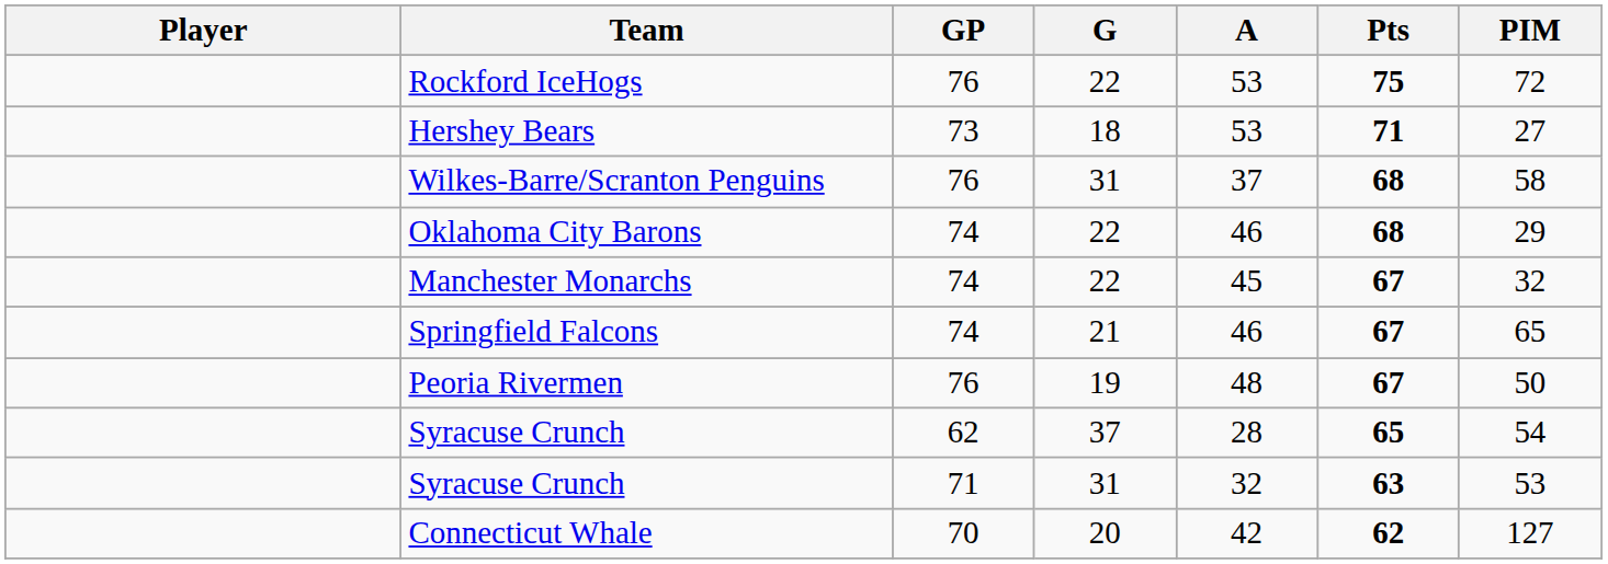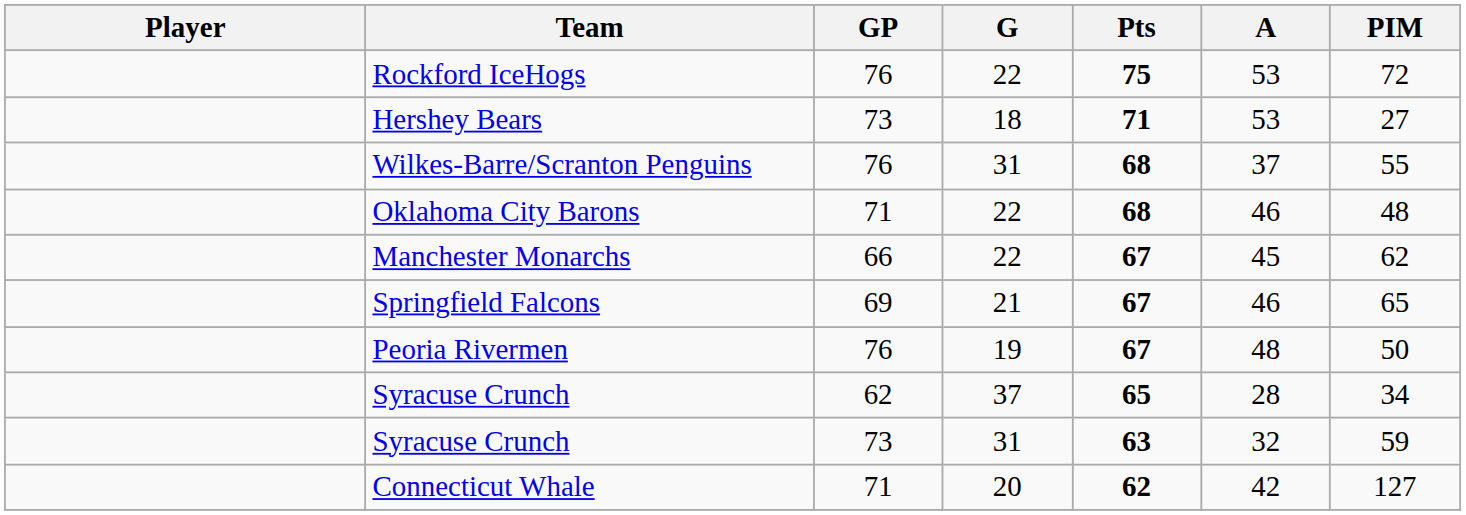 <table class="wikitable sortable" style="text-align:center">
 <tr>
 <th style="width:12em">Player</th>
 <th style="width:15em">Team</th>
 <th style="width:4em">GP</th>
 <th style="width:4em">G</th>
+<th style="width:4em">Pts</th>
 <th style="width:4em">A</th>
-<th style="width:4em">Pts</th>
 <th style="width:4em">PIM</th>
 </tr>
 <tr>
 <td align=left></td>
 <td align=left><a href='#'>Rockford IceHogs</a></td>
 <td>76</td>
 <td>22</td>
+<td><strong>75</strong></td>
 <td>53</td>
-<td><strong>75</strong></td>
 <td>72</td>
 </tr>
 <tr>
 <td align=left></td>
 <td align=left><a href='#'>Hershey Bears</a></td>
 <td>73</td>
 <td>18</td>
+<td><strong>71</strong></td>
 <td>53</td>
-<td><strong>71</strong></td>
 <td>27</td>
 </tr>
 <tr>
 <td align=left></td>
 <td align=left><a href='#'>Wilkes-Barre/Scranton Penguins</a></td>
 <td>76</td>
 <td>31</td>
+<td><strong>68</strong></td>
 <td>37</td>
-<td><strong>68</strong></td>
-<td>58</td>
+<td>55</td>
 </tr>
 <tr>
 <td align=left></td>
 <td align=left><a href='#'>Oklahoma City Barons</a></td>
-<td>74</td>
+<td>71</td>
 <td>22</td>
+<td><strong>68</strong></td>
 <td>46</td>
-<td><strong>68</strong></td>
-<td>29</td>
+<td>48</td>
 </tr>
 <tr>
 <td align=left></td>
 <td align=left><a href='#'>Manchester Monarchs</a></td>
-<td>74</td>
+<td>66</td>
 <td>22</td>
+<td><strong>67</strong></td>
 <td>45</td>
-<td><strong>67</strong></td>
-<td>32</td>
+<td>62</td>
 </tr>
 <tr>
 <td align=left></td>
 <td align=left><a href='#'>Springfield Falcons</a></td>
-<td>74</td>
+<td>69</td>
 <td>21</td>
+<td><strong>67</strong></td>
 <td>46</td>
-<td><strong>67</strong></td>
 <td>65</td>
 </tr>
 <tr>
 <td align=left></td>
 <td align=left><a href='#'>Peoria Rivermen</a></td>
 <td>76</td>
 <td>19</td>
+<td><strong>67</strong></td>
 <td>48</td>
-<td><strong>67</strong></td>
 <td>50</td>
 </tr>
 <tr>
 <td align=left></td>
 <td align=left><a href='#'>Syracuse Crunch</a></td>
 <td>62</td>
 <td>37</td>
+<td><strong>65</strong></td>
 <td>28</td>
-<td><strong>65</strong></td>
-<td>54</td>
+<td>34</td>
 </tr>
 <tr>
 <td align=left></td>
 <td align=left><a href='#'>Syracuse Crunch</a></td>
-<td>71</td>
+<td>73</td>
 <td>31</td>
+<td><strong>63</strong></td>
 <td>32</td>
-<td><strong>63</strong></td>
-<td>53</td>
+<td>59</td>
 </tr>
 <tr>
 <td align=left></td>
 <td align=left><a href='#'>Connecticut Whale</a></td>
-<td>70</td>
+<td>71</td>
 <td>20</td>
+<td><strong>62</strong></td>
 <td>42</td>
-<td><strong>62</strong></td>
 <td>127</td>
 </tr>
 </table>
